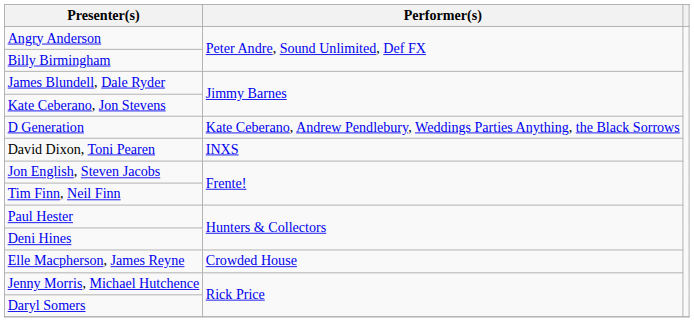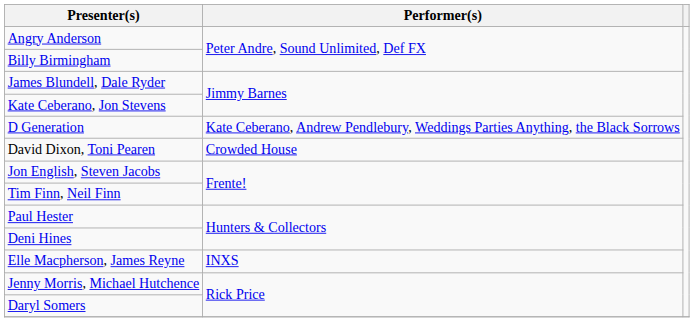 <table class="wikitable plainrowheaders">
 <tr>
 <th scope="col">Presenter(s)</th>
 <th scope="col">Performer(s)</th>
 <th scope="col"></th>
 </tr>
 <tr>
 <td><a href='#'>Angry Anderson</a></td>
 <td rowspan="2"><a href='#'>Peter Andre</a>, <a href='#'>Sound Unlimited</a>, <a href='#'>Def FX</a></td>
 <td rowspan="13"></td>
 </tr>
 <tr>
 <td><a href='#'>Billy Birmingham</a></td>
 </tr>
 <tr>
 <td><a href='#'>James Blundell</a>, <a href='#'>Dale Ryder</a></td>
 <td rowspan="2"><a href='#'>Jimmy Barnes</a></td>
 </tr>
 <tr>
 <td><a href='#'>Kate Ceberano</a>, <a href='#'>Jon Stevens</a></td>
 </tr>
 <tr>
 <td><a href='#'>D Generation</a></td>
 <td><a href='#'>Kate Ceberano</a>, <a href='#'>Andrew Pendlebury</a>, <a href='#'>Weddings Parties Anything</a>, <a href='#'>the Black Sorrows</a></td>
 </tr>
 <tr>
 <td>David Dixon, <a href='#'>Toni Pearen</a></td>
-<td><a href='#'>INXS</a></td>
+<td><a href='#'>Crowded House</a></td>
 </tr>
 <tr>
 <td><a href='#'>Jon English</a>, <a href='#'>Steven Jacobs</a></td>
 <td rowspan="2"><a href='#'>Frente!</a></td>
 </tr>
 <tr>
 <td><a href='#'>Tim Finn</a>, <a href='#'>Neil Finn</a></td>
 </tr>
 <tr>
 <td><a href='#'>Paul Hester</a></td>
 <td rowspan="2"><a href='#'>Hunters & Collectors</a></td>
 </tr>
 <tr>
 <td><a href='#'>Deni Hines</a></td>
 </tr>
 <tr>
 <td><a href='#'>Elle Macpherson</a>, <a href='#'>James Reyne</a></td>
-<td><a href='#'>Crowded House</a></td>
+<td><a href='#'>INXS</a></td>
 </tr>
 <tr>
 <td><a href='#'>Jenny Morris</a>, <a href='#'>Michael Hutchence</a></td>
 <td rowspan="2"><a href='#'>Rick Price</a></td>
 </tr>
 <tr>
 <td><a href='#'>Daryl Somers</a></td>
 </tr>
 <tr>
 </tr>
 </table>
